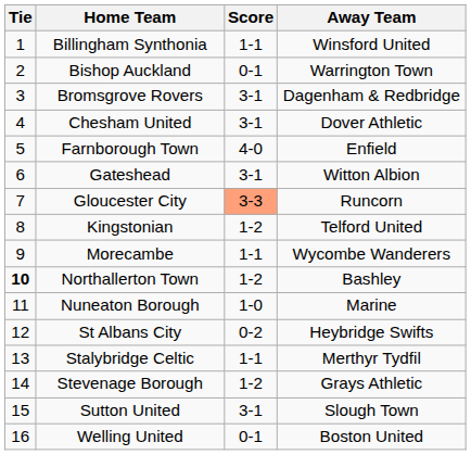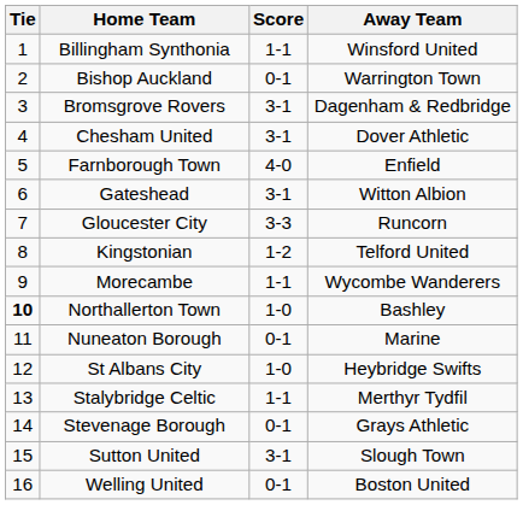 <table class="wikitable" style="text-align:center;">
 <tr>
 <th width=20>Tie</th>
 <th width=175>Home Team</th>
 <th width=20>Score</th>
 <th width=175>Away Team</th>
 </tr>
 <tr>
 <td>1</td>
 <td>Billingham Synthonia</td>
 <td>1-1</td>
 <td>Winsford United</td>
 </tr>
 <tr>
 <td>2</td>
 <td>Bishop Auckland</td>
 <td>0-1</td>
 <td>Warrington Town</td>
 </tr>
 <tr>
 <td>3</td>
 <td>Bromsgrove Rovers</td>
 <td>3-1</td>
 <td>Dagenham & Redbridge</td>
 </tr>
 <tr>
 <td>4</td>
 <td>Chesham United</td>
 <td>3-1</td>
 <td>Dover Athletic</td>
 </tr>
 <tr>
 <td>5</td>
 <td>Farnborough Town</td>
 <td>4-0</td>
 <td>Enfield</td>
 </tr>
 <tr>
 <td>6</td>
 <td>Gateshead</td>
 <td>3-1</td>
 <td>Witton Albion</td>
 </tr>
 <tr>
 <td>7</td>
 <td>Gloucester City</td>
-<td style="background: lightsalmon;">3-3</td>
+<td>3-3</td>
 <td>Runcorn</td>
 </tr>
 <tr>
 <td>8</td>
 <td>Kingstonian</td>
 <td>1-2</td>
 <td>Telford United</td>
 </tr>
 <tr>
 <td>9</td>
 <td>Morecambe</td>
 <td>1-1</td>
 <td>Wycombe Wanderers</td>
 </tr>
 <tr>
 <td><strong>10</strong></td>
 <td>Northallerton Town</td>
-<td>1-2</td>
+<td>1-0</td>
 <td>Bashley</td>
 </tr>
 <tr>
 <td>11</td>
 <td>Nuneaton Borough</td>
-<td>1-0</td>
+<td>0-1</td>
 <td>Marine</td>
 </tr>
 <tr>
 <td>12</td>
 <td>St Albans City</td>
-<td>0-2</td>
+<td>1-0</td>
 <td>Heybridge Swifts</td>
 </tr>
 <tr>
 <td>13</td>
 <td>Stalybridge Celtic</td>
 <td>1-1</td>
 <td>Merthyr Tydfil</td>
 </tr>
 <tr>
 <td>14</td>
 <td>Stevenage Borough</td>
-<td>1-2</td>
+<td>0-1</td>
 <td>Grays Athletic</td>
 </tr>
 <tr>
 <td>15</td>
 <td>Sutton United</td>
 <td>3-1</td>
 <td>Slough Town</td>
 </tr>
 <tr>
 <td>16</td>
 <td>Welling United</td>
 <td>0-1</td>
 <td>Boston United</td>
 </tr>
 </table>
